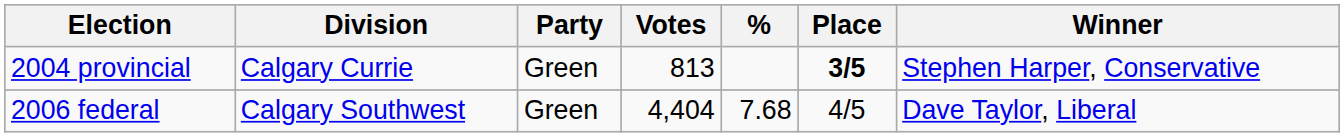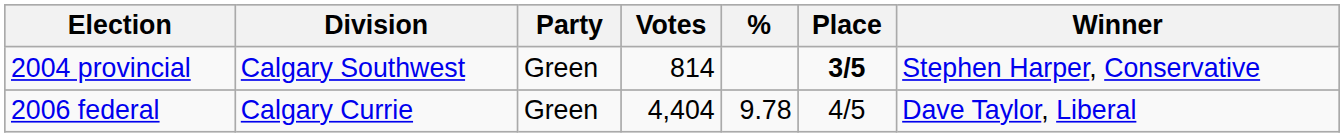 <table class="wikitable" width="800">
 <tr>
 <th align="left">Election</th>
 <th align="left">Division</th>
 <th align="left">Party</th>
 <th align="right">Votes</th>
 <th align="right">%</th>
 <th align="center">Place</th>
 <th align="center">Winner</th>
 </tr>
 <tr>
 <td align="left"><a href='#'>2004 provincial</a></td>
-<td align="left"><a href='#'>Calgary Currie</a></td>
+<td align="left"><a href='#'>Calgary Southwest</a></td>
 <td align="left">Green</td>
-<td align="right">813</td>
+<td align="right">814</td>
 <td align="right"></td>
 <td align="center"><strong>3/5</strong></td>
 <td align="left"><a href='#'>Stephen Harper</a>, <a href='#'>Conservative</a></td>
 </tr>
 <tr>
 <td align="left"><a href='#'>2006 federal</a></td>
-<td align="left"><a href='#'>Calgary Southwest</a></td>
+<td align="left"><a href='#'>Calgary Currie</a></td>
 <td align="left">Green</td>
 <td align="right">4,404</td>
-<td align="right">7.68</td>
+<td align="right">9.78</td>
 <td align="center">4/5</td>
 <td align="left"><a href='#'>Dave Taylor</a>, <a href='#'>Liberal</a></td>
 </tr>
 </table>
